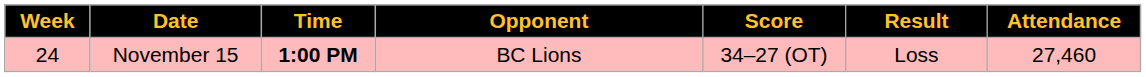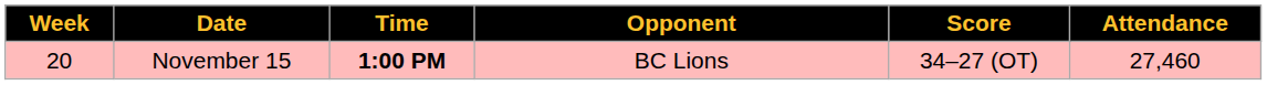 <table class="wikitable sortable">
 <tr>
 <th style="background:black;color:#FFC12D;"  width="6%">Week</th>
 <th style="background:black;color:#FFC12D;"  width="12%">Date</th>
 <th style="background:black;color:#FFC12D;"  width="8%">Time</th>
 <th style="background:black;color:#FFC12D;"  width="23%">Opponent</th>
 <th style="background:black;color:#FFC12D;"  width="10%">Score</th>
-<th style="background:black;color:#FFC12D;"  width="10%">Result</th>
 <th style="background:black;color:#FFC12D;"  width="10%">Attendance</th>
 </tr>
 <tr align="center" bgcolor="#ffbbbb">
-<td>24</td>
+<td>20</td>
 <td>November 15</td>
 <td><strong>1:00 PM</strong></td>
 <td>BC Lions</td>
 <td>34–27 (OT)</td>
-<td>Loss</td>
 <td>27,460</td>
 </tr>
 </table>
